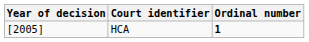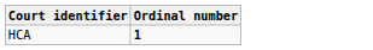 <table class="wikitable">
 <tr>
-<th>Year of decision</th>
 <th>Court identifier</th>
 <th>Ordinal number</th>
 </tr>
 <tr valign="top">
-<td>[2005]</td>
 <td>HCA</td>
 <td><strong>1</strong></td>
 </tr>
 </table>
